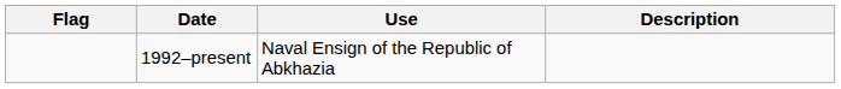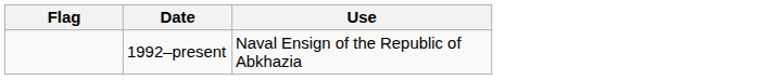 <table class="wikitable">
 <tr>
 <th width="110">Flag</th>
 <th width="100">Date</th>
 <th width="250">Use</th>
-<th width="250">Description</th>
 </tr>
 <tr>
 <td></td>
 <td>1992–present</td>
 <td>Naval Ensign of the Republic of Abkhazia</td>
-<td></td>
 </tr>
 </table>
